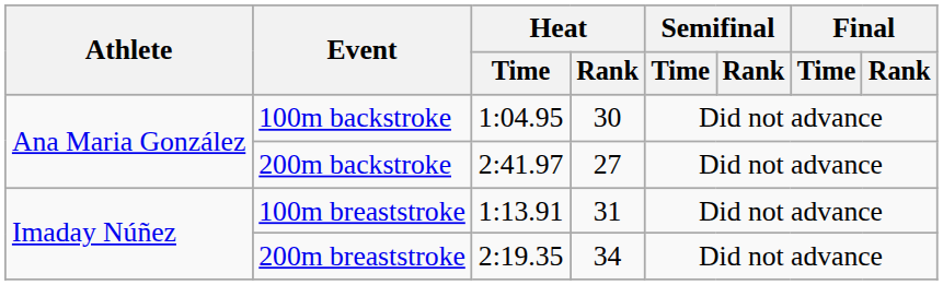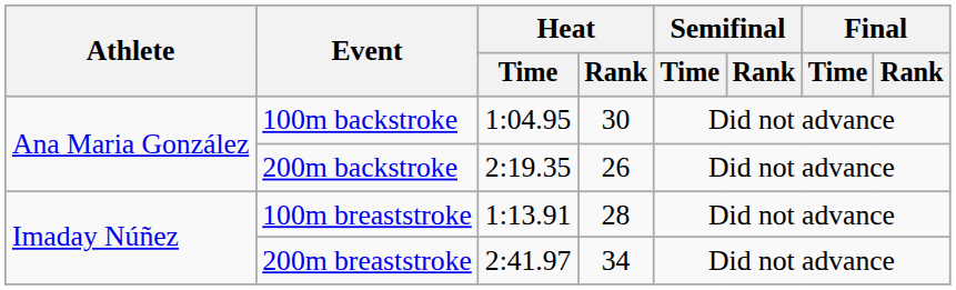 <table class=wikitable style="font-size:90%">
 <tr>
 <th rowspan="2">Athlete</th>
 <th rowspan="2">Event</th>
 <th colspan="2">Heat</th>
 <th colspan="2">Semifinal</th>
 <th colspan="2">Final</th>
 </tr>
 <tr style="font-size:95%">
 <th>Time</th>
 <th>Rank</th>
 <th>Time</th>
 <th>Rank</th>
 <th>Time</th>
 <th>Rank</th>
 </tr>
 <tr align=center>
 <td align=left rowspan=2><a href='#'>Ana Maria González</a></td>
 <td align=left><a href='#'>100m backstroke</a></td>
 <td>1:04.95</td>
 <td>30</td>
 <td colspan=4>Did not advance</td>
 </tr>
 <tr align=center>
 <td align=left><a href='#'>200m backstroke</a></td>
-<td>2:41.97</td>
-<td>27</td>
+<td>2:19.35</td>
+<td>26</td>
 <td colspan=4>Did not advance</td>
 </tr>
 <tr align=center>
 <td align=left rowspan=2><a href='#'>Imaday Núñez</a></td>
 <td align=left><a href='#'>100m breaststroke</a></td>
 <td>1:13.91</td>
-<td>31</td>
+<td>28</td>
 <td colspan=4>Did not advance</td>
 </tr>
 <tr align=center>
 <td align=left><a href='#'>200m breaststroke</a></td>
-<td>2:19.35</td>
+<td>2:41.97</td>
 <td>34</td>
 <td colspan=4>Did not advance</td>
 </tr>
 </table>
